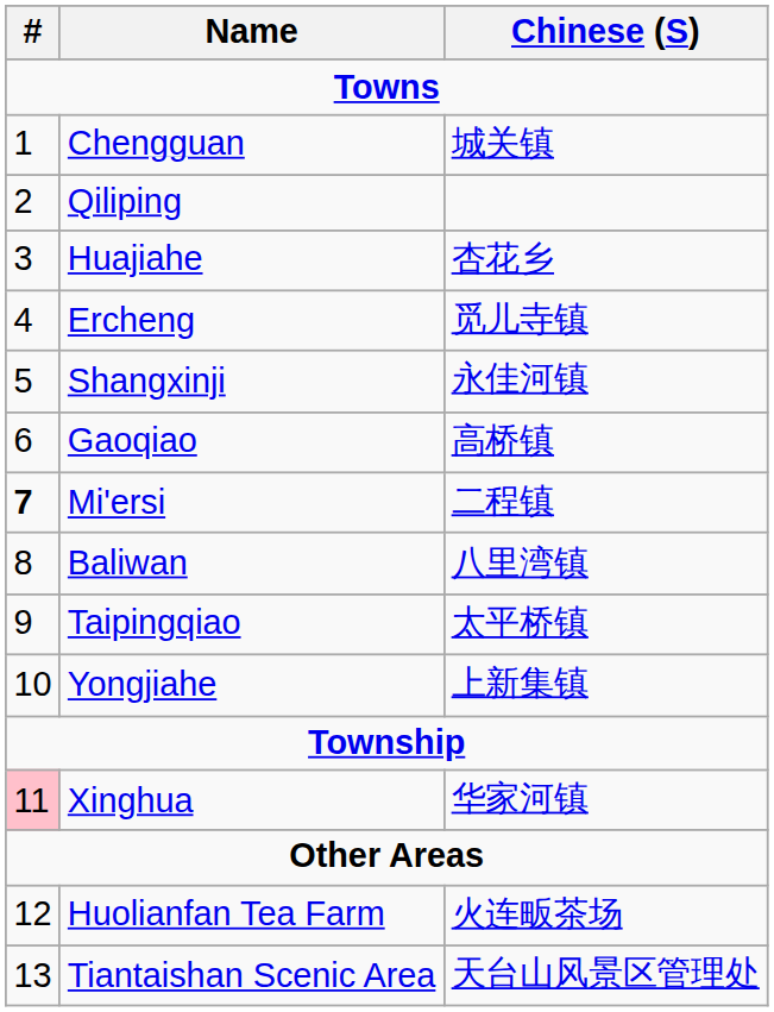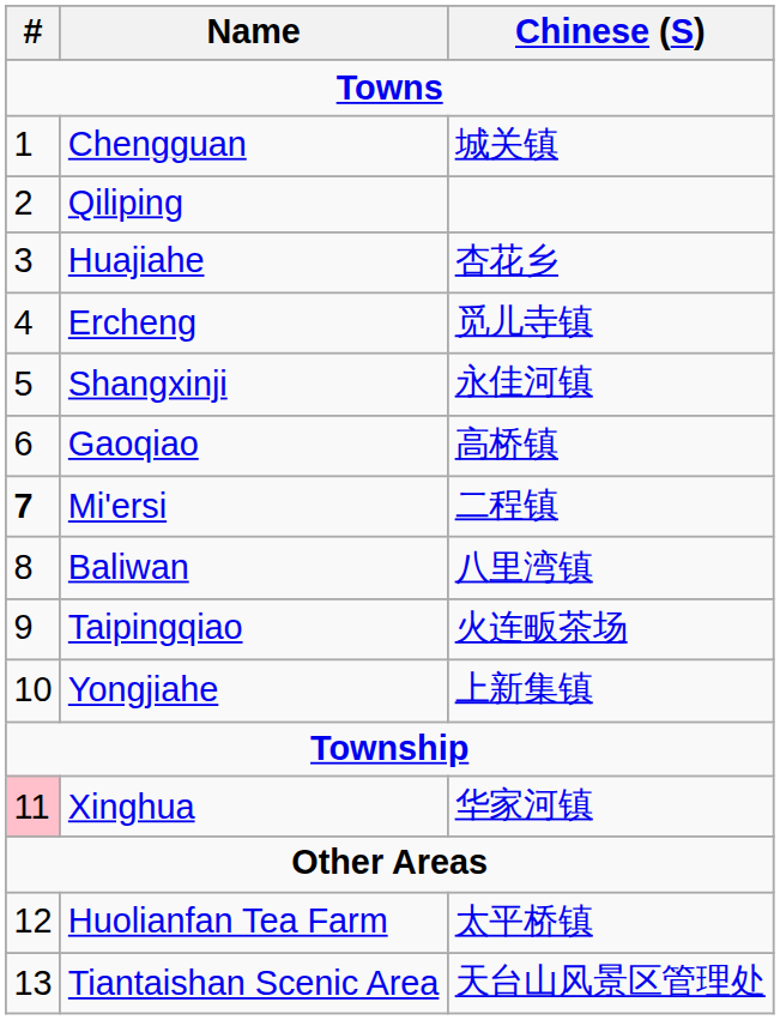 <table class="wikitable sortable">
 <tr>
 <th>#</th>
 <th>Name</th>
 <th><a href='#'>Chinese</a> (<a href='#'>S</a>)</th>
 </tr>
 <tr>
 <td style="text-align:center;" colspan="7"><strong><a href='#'>Towns</a></strong></td>
 </tr>
 <tr>
 <td>1</td>
 <td><a href='#'>Chengguan</a></td>
 <td><a href='#'>城关镇</a></td>
 </tr>
 <tr>
 <td>2</td>
 <td><a href='#'>Qiliping</a></td>
 <td></td>
 </tr>
 <tr>
 <td>3</td>
 <td><a href='#'>Huajiahe</a></td>
 <td><a href='#'>杏花乡</a></td>
 </tr>
 <tr>
 <td>4</td>
 <td><a href='#'>Ercheng</a></td>
 <td><a href='#'>觅儿寺镇</a></td>
 </tr>
 <tr>
 <td>5</td>
 <td><a href='#'>Shangxinji</a></td>
 <td><a href='#'>永佳河镇</a></td>
 </tr>
 <tr>
 <td>6</td>
 <td><a href='#'>Gaoqiao</a></td>
 <td><a href='#'>高桥镇</a></td>
 </tr>
 <tr>
 <td><strong>7</strong></td>
 <td><a href='#'>Mi'ersi</a></td>
 <td><a href='#'>二程镇</a></td>
 </tr>
 <tr>
 <td>8</td>
 <td><a href='#'>Baliwan</a></td>
 <td><a href='#'>八里湾镇</a></td>
 </tr>
 <tr>
 <td>9</td>
 <td><a href='#'>Taipingqiao</a></td>
-<td><a href='#'>太平桥镇</a></td>
+<td><a href='#'>火连畈茶场</a></td>
 </tr>
 <tr>
 <td>10</td>
 <td><a href='#'>Yongjiahe</a></td>
 <td><a href='#'>上新集镇</a></td>
 </tr>
 <tr>
 <td style="text-align:center;" colspan="7"><strong><a href='#'>Township</a></strong></td>
 </tr>
 <tr>
 <td style="background: pink;">11</td>
 <td><a href='#'>Xinghua</a></td>
 <td><a href='#'>华家河镇</a></td>
 </tr>
 <tr>
 <td style="text-align:center;" colspan="7"><strong>Other Areas</strong></td>
 </tr>
 <tr>
 <td>12</td>
 <td><a href='#'>Huolianfan Tea Farm</a></td>
-<td><a href='#'>火连畈茶场</a></td>
+<td><a href='#'>太平桥镇</a></td>
 </tr>
 <tr>
 <td>13</td>
 <td><a href='#'>Tiantaishan Scenic Area</a></td>
 <td><a href='#'>天台山风景区管理处</a></td>
 </tr>
 </table>
